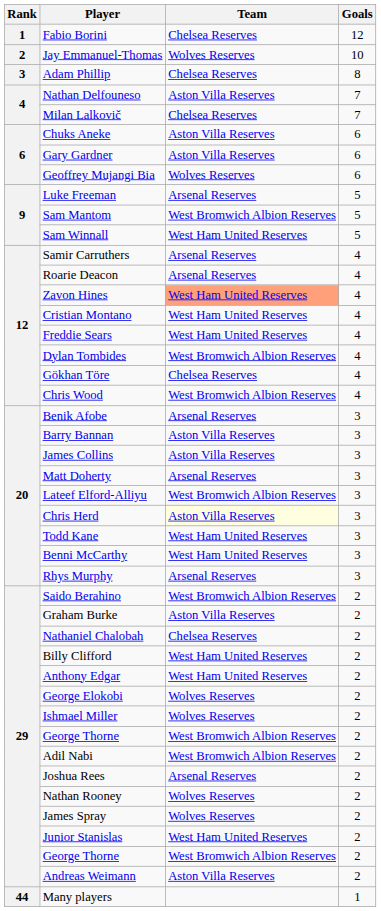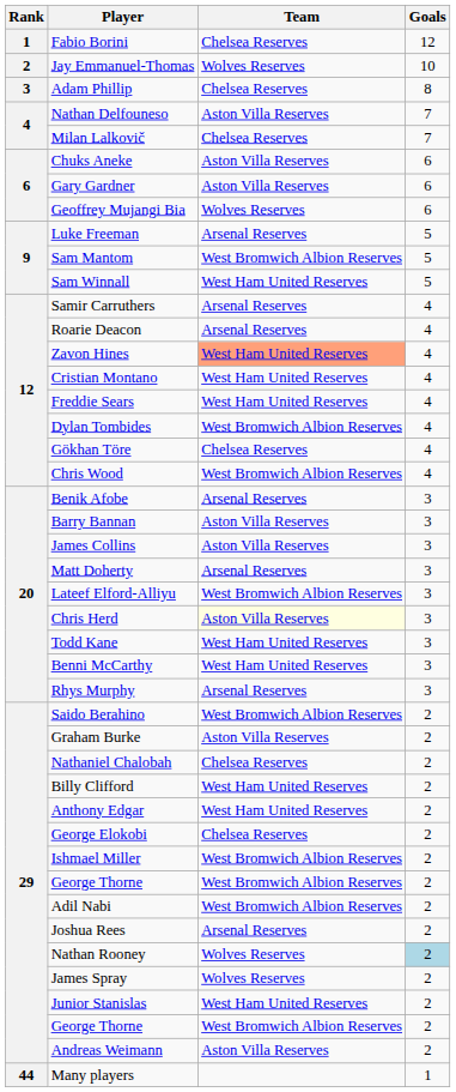 <table class="wikitable" style="text-align:center">
 <tr>
 <th>Rank</th>
 <th>Player</th>
 <th>Team</th>
 <th>Goals</th>
 </tr>
 <tr>
 <th>1</th>
 <td align="left"> <a href='#'>Fabio Borini</a></td>
 <td align="left"><a href='#'>Chelsea Reserves</a></td>
 <td>12</td>
 </tr>
 <tr>
 <th>2</th>
 <td align="left"> <a href='#'>Jay Emmanuel-Thomas</a></td>
 <td align="left"><a href='#'>Wolves Reserves</a></td>
 <td>10</td>
 </tr>
 <tr>
 <th>3</th>
 <td align="left"> <a href='#'>Adam Phillip</a></td>
 <td align="left"><a href='#'>Chelsea Reserves</a></td>
 <td>8</td>
 </tr>
 <tr>
 <th rowspan="2">4</th>
 <td align="left"> <a href='#'>Nathan Delfouneso</a></td>
 <td align="left"><a href='#'>Aston Villa Reserves</a></td>
 <td>7</td>
 </tr>
 <tr>
 <td align="left"> <a href='#'>Milan Lalkovič</a></td>
 <td align="left"><a href='#'>Chelsea Reserves</a></td>
 <td>7</td>
 </tr>
 <tr>
 <th rowspan="3">6</th>
 <td align="left"> <a href='#'>Chuks Aneke</a></td>
 <td align="left"><a href='#'>Aston Villa Reserves</a></td>
 <td>6</td>
 </tr>
 <tr>
 <td align="left"> <a href='#'>Gary Gardner</a></td>
 <td align="left"><a href='#'>Aston Villa Reserves</a></td>
 <td>6</td>
 </tr>
 <tr>
 <td align="left"> <a href='#'>Geoffrey Mujangi Bia</a></td>
 <td align="left"><a href='#'>Wolves Reserves</a></td>
 <td>6</td>
 </tr>
 <tr>
 <th rowspan="3">9</th>
 <td align="left"> <a href='#'>Luke Freeman</a></td>
 <td align="left"><a href='#'>Arsenal Reserves</a></td>
 <td>5</td>
 </tr>
 <tr>
 <td align="left"> <a href='#'>Sam Mantom</a></td>
 <td align="left"><a href='#'>West Bromwich Albion Reserves</a></td>
 <td>5</td>
 </tr>
 <tr>
 <td align="left"> <a href='#'>Sam Winnall</a></td>
 <td align="left"><a href='#'>West Ham United Reserves</a></td>
 <td>5</td>
 </tr>
 <tr>
 <th rowspan="8">12</th>
 <td align="left"> Samir Carruthers</td>
 <td align="left"><a href='#'>Arsenal Reserves</a></td>
 <td>4</td>
 </tr>
 <tr>
 <td align="left"> Roarie Deacon</td>
 <td align="left"><a href='#'>Arsenal Reserves</a></td>
 <td>4</td>
 </tr>
 <tr>
 <td align="left"> <a href='#'>Zavon Hines</a></td>
 <td align="left" style="background: lightsalmon;"><a href='#'>West Ham United Reserves</a></td>
 <td>4</td>
 </tr>
 <tr>
 <td align="left"> <a href='#'>Cristian Montano</a></td>
 <td align="left"><a href='#'>West Ham United Reserves</a></td>
 <td>4</td>
 </tr>
 <tr>
 <td align="left"> <a href='#'>Freddie Sears</a></td>
 <td align="left"><a href='#'>West Ham United Reserves</a></td>
 <td>4</td>
 </tr>
 <tr>
 <td align="left"> <a href='#'>Dylan Tombides</a></td>
 <td align="left"><a href='#'>West Bromwich Albion Reserves</a></td>
 <td>4</td>
 </tr>
 <tr>
 <td align="left"> <a href='#'>Gökhan Töre</a></td>
 <td align="left"><a href='#'>Chelsea Reserves</a></td>
 <td>4</td>
 </tr>
 <tr>
 <td align="left"> <a href='#'>Chris Wood</a></td>
 <td align="left"><a href='#'>West Bromwich Albion Reserves</a></td>
 <td>4</td>
 </tr>
 <tr>
 <th rowspan="9">20</th>
 <td align="left"> <a href='#'>Benik Afobe</a></td>
 <td align="left"><a href='#'>Arsenal Reserves</a></td>
 <td>3</td>
 </tr>
 <tr>
 <td align="left"> <a href='#'>Barry Bannan</a></td>
 <td align="left"><a href='#'>Aston Villa Reserves</a></td>
 <td>3</td>
 </tr>
 <tr>
 <td align="left"> <a href='#'>James Collins</a></td>
 <td align="left"><a href='#'>Aston Villa Reserves</a></td>
 <td>3</td>
 </tr>
 <tr>
 <td align="left"> <a href='#'>Matt Doherty</a></td>
 <td align="left"><a href='#'>Arsenal Reserves</a></td>
 <td>3</td>
 </tr>
 <tr>
 <td align="left"> <a href='#'>Lateef Elford-Alliyu</a></td>
 <td align="left"><a href='#'>West Bromwich Albion Reserves</a></td>
 <td>3</td>
 </tr>
 <tr>
 <td align="left"> <a href='#'>Chris Herd</a></td>
 <td align="left" style="background: lightyellow;"><a href='#'>Aston Villa Reserves</a></td>
 <td>3</td>
 </tr>
 <tr>
 <td align="left"> <a href='#'>Todd Kane</a></td>
 <td align="left"><a href='#'>West Ham United Reserves</a></td>
 <td>3</td>
 </tr>
 <tr>
 <td align="left"> <a href='#'>Benni McCarthy</a></td>
 <td align="left"><a href='#'>West Ham United Reserves</a></td>
 <td>3</td>
 </tr>
 <tr>
 <td align="left"> <a href='#'>Rhys Murphy</a></td>
 <td align="left"><a href='#'>Arsenal Reserves</a></td>
 <td>3</td>
 </tr>
 <tr>
 <th rowspan="15">29</th>
 <td align="left"> <a href='#'>Saido Berahino</a></td>
 <td align="left"><a href='#'>West Bromwich Albion Reserves</a></td>
 <td>2</td>
 </tr>
 <tr>
 <td align="left"> Graham Burke</td>
 <td align="left"><a href='#'>Aston Villa Reserves</a></td>
 <td>2</td>
 </tr>
 <tr>
 <td align="left"> <a href='#'>Nathaniel Chalobah</a></td>
 <td align="left"><a href='#'>Chelsea Reserves</a></td>
 <td>2</td>
 </tr>
 <tr>
 <td align="left"> Billy Clifford</td>
 <td align="left"><a href='#'>West Ham United Reserves</a></td>
 <td>2</td>
 </tr>
 <tr>
 <td align="left"> <a href='#'>Anthony Edgar</a></td>
 <td align="left"><a href='#'>West Ham United Reserves</a></td>
 <td>2</td>
 </tr>
 <tr>
 <td align="left"> <a href='#'>George Elokobi</a></td>
-<td align="left"><a href='#'>Wolves Reserves</a></td>
+<td align="left"><a href='#'>Chelsea Reserves</a></td>
 <td>2</td>
 </tr>
 <tr>
 <td align="left"> <a href='#'>Ishmael Miller</a></td>
-<td align="left"><a href='#'>Wolves Reserves</a></td>
+<td align="left"><a href='#'>West Bromwich Albion Reserves</a></td>
 <td>2</td>
 </tr>
 <tr>
 <td align="left"> <a href='#'>George Thorne</a></td>
 <td align="left"><a href='#'>West Bromwich Albion Reserves</a></td>
 <td>2</td>
 </tr>
 <tr>
 <td align="left"> Adil Nabi</td>
 <td align="left"><a href='#'>West Bromwich Albion Reserves</a></td>
 <td>2</td>
 </tr>
 <tr>
 <td align="left"> Joshua Rees</td>
 <td align="left"><a href='#'>Arsenal Reserves</a></td>
 <td>2</td>
 </tr>
 <tr>
 <td align="left"> Nathan Rooney</td>
 <td align="left"><a href='#'>Wolves Reserves</a></td>
-<td>2</td>
+<td style="background: lightblue;">2</td>
 </tr>
 <tr>
 <td align="left"> James Spray</td>
 <td align="left"><a href='#'>Wolves Reserves</a></td>
 <td>2</td>
 </tr>
 <tr>
 <td align="left"> <a href='#'>Junior Stanislas</a></td>
 <td align="left"><a href='#'>West Ham United Reserves</a></td>
 <td>2</td>
 </tr>
 <tr>
 <td align="left"> <a href='#'>George Thorne</a></td>
 <td align="left"><a href='#'>West Bromwich Albion Reserves</a></td>
 <td>2</td>
 </tr>
 <tr>
 <td align="left"> <a href='#'>Andreas Weimann</a></td>
 <td align="left"><a href='#'>Aston Villa Reserves</a></td>
 <td>2</td>
 </tr>
 <tr>
 <th>44</th>
 <td align="left">Many players</td>
 <td align="left"></td>
 <td>1</td>
 </tr>
 </table>
